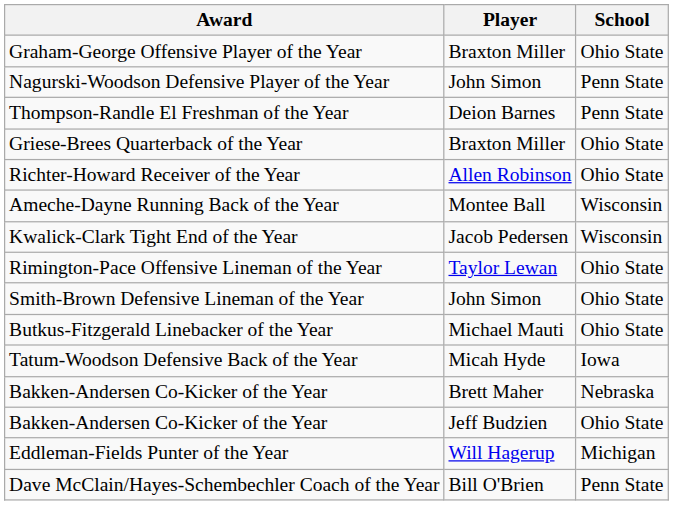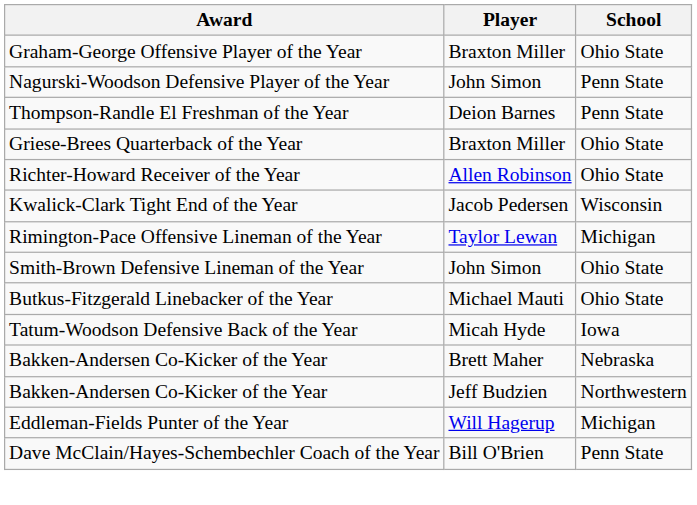 <table class="wikitable sortable">
 <tr>
 <th>Award</th>
 <th>Player</th>
 <th>School</th>
 </tr>
 <tr>
 <td>Graham-George Offensive Player of the Year</td>
 <td>Braxton Miller</td>
 <td>Ohio State</td>
 </tr>
 <tr>
 <td>Nagurski-Woodson Defensive Player of the Year</td>
 <td>John Simon</td>
 <td>Penn State</td>
 </tr>
 <tr>
 <td>Thompson-Randle El Freshman of the Year</td>
 <td>Deion Barnes</td>
 <td>Penn State</td>
 </tr>
 <tr>
 <td>Griese-Brees Quarterback of the Year</td>
 <td>Braxton Miller</td>
 <td>Ohio State</td>
 </tr>
 <tr>
 <td>Richter-Howard Receiver of the Year</td>
 <td><a href='#'>Allen Robinson</a></td>
 <td>Ohio State</td>
 </tr>
 <tr>
-<td>Ameche-Dayne Running Back of the Year</td>
-<td>Montee Ball</td>
-<td>Wisconsin</td>
-</tr>
-<tr>
 <td>Kwalick-Clark Tight End of the Year</td>
 <td>Jacob Pedersen</td>
 <td>Wisconsin</td>
 </tr>
 <tr>
 <td>Rimington-Pace Offensive Lineman of the Year</td>
 <td><a href='#'>Taylor Lewan</a></td>
-<td>Ohio State</td>
+<td>Michigan</td>
 </tr>
 <tr>
 <td>Smith-Brown Defensive Lineman of the Year</td>
 <td>John Simon</td>
 <td>Ohio State</td>
 </tr>
 <tr>
 <td>Butkus-Fitzgerald Linebacker of the Year</td>
 <td>Michael Mauti</td>
 <td>Ohio State</td>
 </tr>
 <tr>
 <td>Tatum-Woodson Defensive Back of the Year</td>
 <td>Micah Hyde</td>
 <td>Iowa</td>
 </tr>
 <tr>
 <td>Bakken-Andersen Co-Kicker of the Year</td>
 <td>Brett Maher</td>
 <td>Nebraska</td>
 </tr>
 <tr>
 <td>Bakken-Andersen Co-Kicker of the Year</td>
 <td>Jeff Budzien</td>
-<td>Ohio State</td>
+<td>Northwestern</td>
 </tr>
 <tr>
 <td>Eddleman-Fields Punter of the Year</td>
 <td><a href='#'>Will Hagerup</a></td>
 <td>Michigan</td>
 </tr>
 <tr>
 <td>Dave McClain/Hayes-Schembechler Coach of the Year</td>
 <td>Bill O'Brien</td>
 <td>Penn State</td>
 </tr>
 </table>
